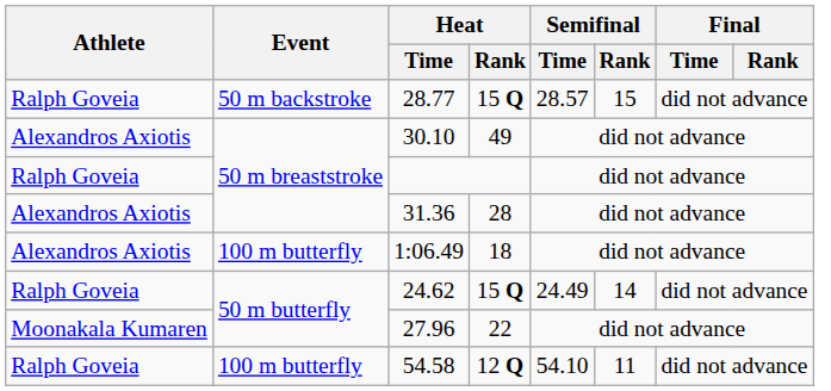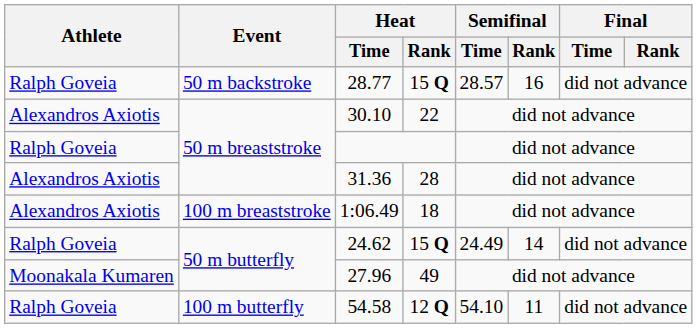 <table class=wikitable style=font-size:90%>
 <tr>
 <th rowspan=2>Athlete</th>
 <th rowspan=2>Event</th>
 <th colspan=2>Heat</th>
 <th colspan=2>Semifinal</th>
 <th colspan=2>Final</th>
 </tr>
 <tr style=font-size:95%>
 <th>Time</th>
 <th>Rank</th>
 <th>Time</th>
 <th>Rank</th>
 <th>Time</th>
 <th>Rank</th>
 </tr>
 <tr align=center>
 <td align=left><a href='#'>Ralph Goveia</a></td>
 <td align=left><a href='#'>50 m backstroke</a></td>
 <td>28.77</td>
 <td>15 <strong>Q</strong></td>
 <td>28.57</td>
-<td>15</td>
+<td>16</td>
 <td colspan=2>did not advance</td>
 </tr>
 <tr align=center>
 <td align=left><a href='#'>Alexandros Axiotis</a></td>
 <td align=left rowspan=3><a href='#'>50 m breaststroke</a></td>
 <td>30.10</td>
-<td>49</td>
+<td>22</td>
 <td colspan=4>did not advance</td>
 </tr>
 <tr align=center>
 <td align=left><a href='#'>Ralph Goveia</a></td>
 <td colspan=2></td>
 <td colspan=4>did not advance</td>
 </tr>
 <tr align=center>
 <td align=left><a href='#'>Alexandros Axiotis</a></td>
 <td>31.36</td>
 <td>28</td>
 <td colspan=4>did not advance</td>
 </tr>
 <tr align=center>
 <td align=left><a href='#'>Alexandros Axiotis</a></td>
-<td align=left><a href='#'>100 m butterfly</a></td>
+<td align=left><a href='#'>100 m breaststroke</a></td>
 <td>1:06.49</td>
 <td>18</td>
 <td colspan=4>did not advance</td>
 </tr>
 <tr align=center>
 <td align=left><a href='#'>Ralph Goveia</a></td>
 <td align=left rowspan=2><a href='#'>50 m butterfly</a></td>
 <td>24.62</td>
 <td>15 <strong>Q</strong></td>
 <td>24.49</td>
 <td>14</td>
 <td colspan=2>did not advance</td>
 </tr>
 <tr align=center>
 <td align=left><a href='#'>Moonakala Kumaren</a></td>
 <td>27.96</td>
-<td>22</td>
+<td>49</td>
 <td colspan=4>did not advance</td>
 </tr>
 <tr align=center>
 <td align=left><a href='#'>Ralph Goveia</a></td>
 <td align=left><a href='#'>100 m butterfly</a></td>
 <td>54.58</td>
 <td>12 <strong>Q</strong></td>
 <td>54.10</td>
 <td>11</td>
 <td colspan=2>did not advance</td>
 </tr>
 </table>
